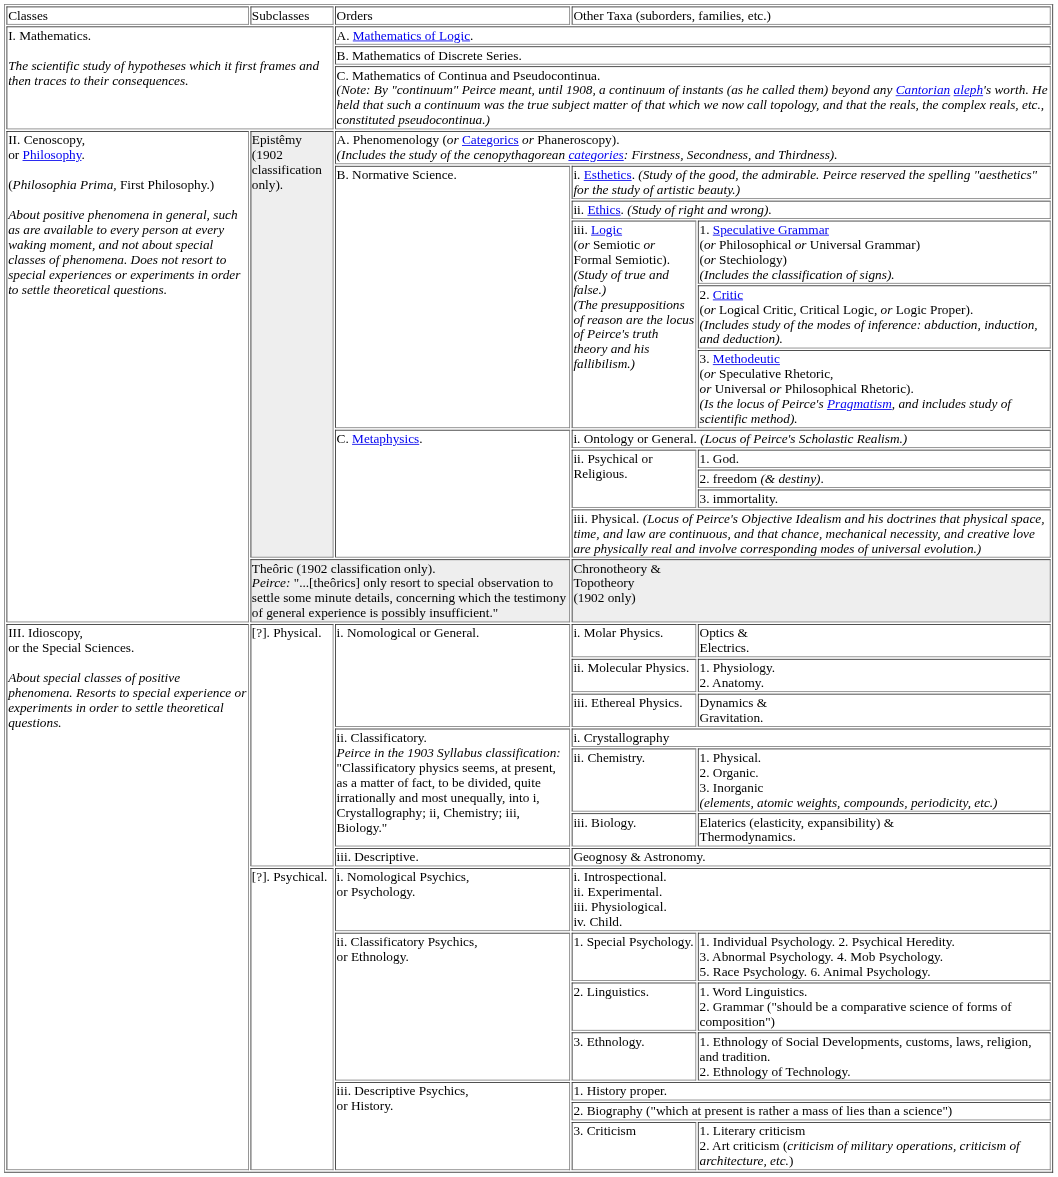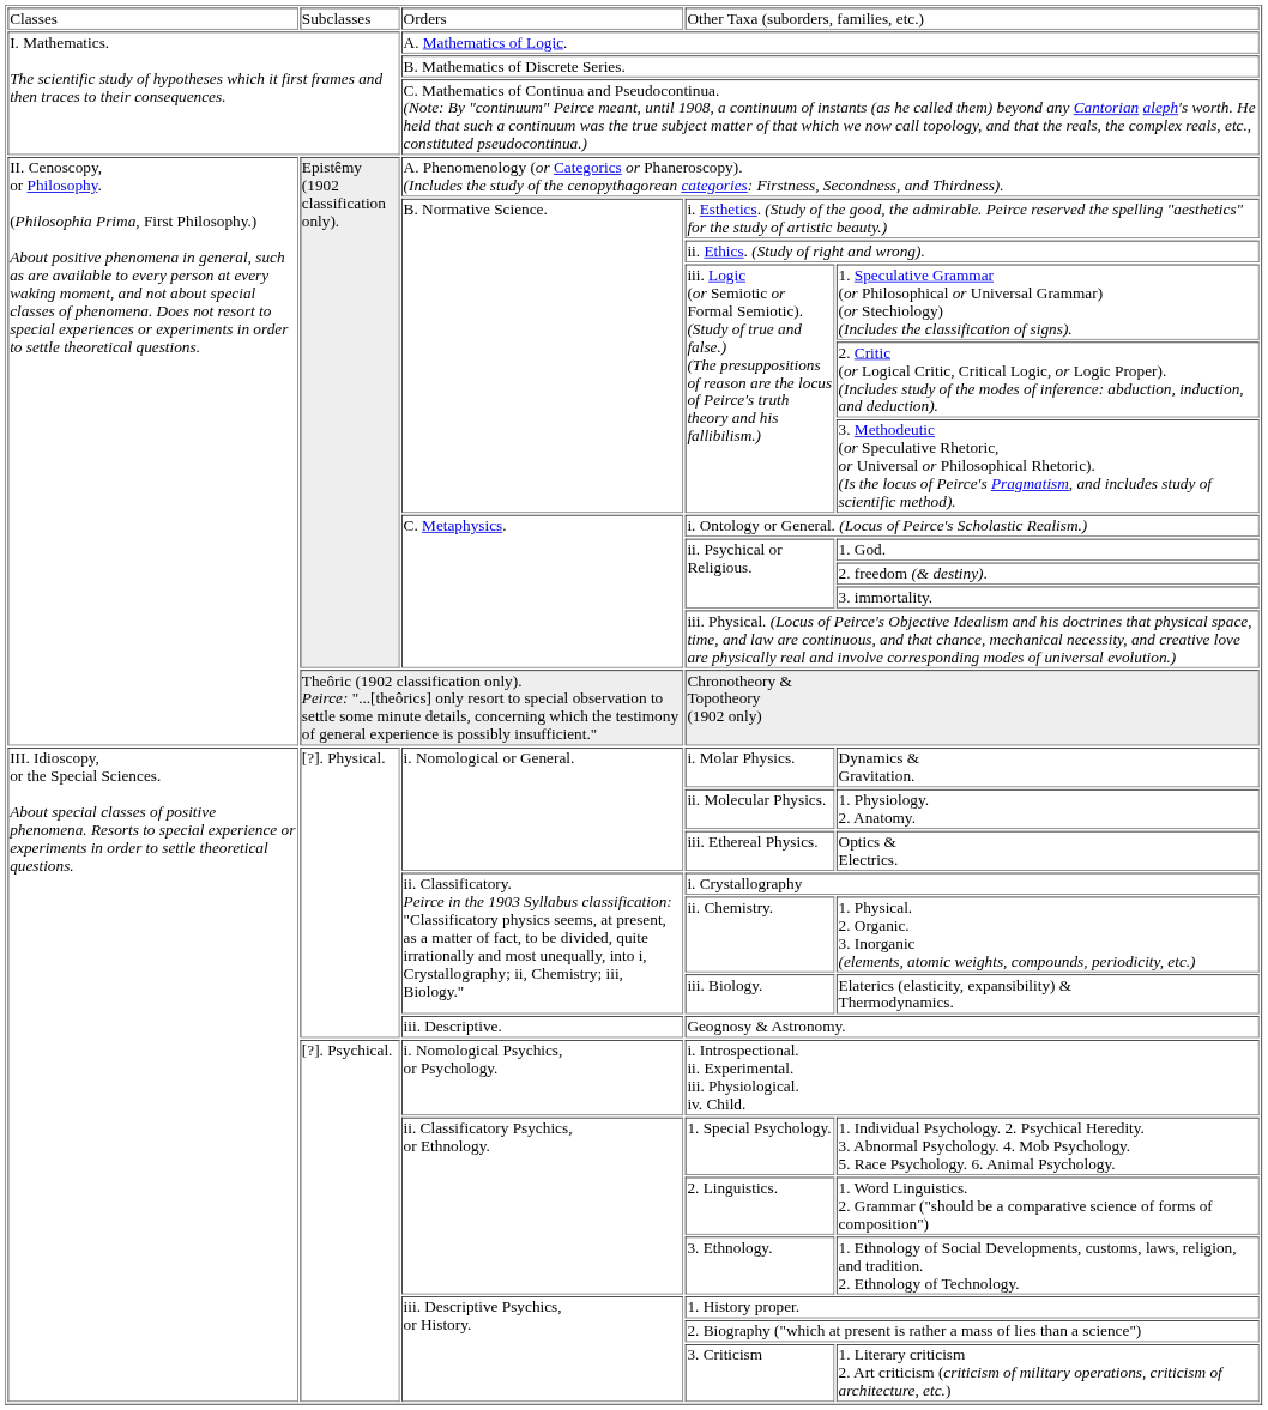 <table border=1>
 <tr>
 <td>Classes</td>
 <td>Subclasses</td>
 <td>Orders</td>
 <td colspan=2>Other Taxa (suborders, families, etc.)</td>
 </tr>
 <tr>
 <td valign=top colspan=2 rowspan=3>I. Mathematics. <br> <br><em>The scientific study of hypotheses which it first frames and then traces to their consequences.</em></td>
 <td valign=top colspan=3>A. <a href='#'>Mathematics of Logic</a>.</td>
 </tr>
 <tr>
 <td valign=top colspan=3>B. Mathematics of Discrete Series.</td>
 </tr>
 <tr>
 <td valign=top colspan=3>C. Mathematics of Continua and Pseudocontinua. <br><em>(Note: By "continuum" Peirce meant, until 1908, a continuum of instants (as he called them) beyond any <a href='#'>Cantorian</a> <a href='#'>aleph</a>'s worth. He held that such a continuum was the true subject matter of that which we now call topology, and that the reals, the complex reals, etc., constituted pseudocontinua.)</em></td>
 </tr>
 <tr>
 <td valign=top rowspan=12>II. Cenoscopy, <br>or <a href='#'>Philosophy</a>. <br> <br>(<em>Philosophia Prima,</em> First Philosophy.) <br> <br><em>About positive phenomena in general, such as are available to every person at every waking moment, and not about special classes of phenomena. Does not resort to special experiences or experiments in order to settle theoretical questions.</em></td>
 <td style="background: #eee" valign=top rowspan=11>Epistêmy <br>(1902 classification only).</td>
 <td valign=top colspan=3>A. Phenomenology (<em>or</em> <a href='#'>Categorics</a> <em>or</em> Phaneroscopy). <br><em>(Includes the study of the cenopythagorean <a href='#'>categories</a>: Firstness, Secondness, and Thirdness).</em></td>
 </tr>
 <tr>
 <td valign=top rowspan=5>B. Normative Science.</td>
 <td valign=top colspan=2>i. <a href='#'>Esthetics</a>. <em>(Study of the good, the admirable. Peirce reserved the spelling "aesthetics" for the study of artistic beauty.)</em></td>
 </tr>
 <tr>
 <td valign=top colspan=2>ii. <a href='#'>Ethics</a>. <em>(Study of right and wrong).</em></td>
 </tr>
 <tr>
 <td valign=top rowspan=3 width="12%">iii. <a href='#'>Logic</a> <br>(<em>or</em> Semiotic <em>or</em> Formal Semiotic). <em>(Study of true and false.)</em><br><em>(The presuppositions of reason are the locus of Peirce's truth theory and his fallibilism.)</em></td>
 <td width="34%">1. <a href='#'>Speculative Grammar</a> <br>(<em>or</em> Philosophical <em>or</em> Universal Grammar) <br>(<em>or</em> Stechiology)  <br><em>(Includes the classification of signs).</em></td>
 </tr>
 <tr>
 <td>2. <a href='#'>Critic</a> <br>(<em>or</em> Logical Critic, Critical Logic, <em>or</em> Logic Proper). <br><em>(Includes study of the modes of inference: abduction, induction, and deduction).</em></td>
 </tr>
 <tr>
 <td>3. <a href='#'>Methodeutic</a> <br>(<em>or</em> Speculative Rhetoric, <br><em>or</em> Universal <em>or</em> Philosophical Rhetoric). <br><em>(Is the locus of Peirce's <a href='#'>Pragmatism</a>, and includes study of scientific method).</em></td>
 </tr>
 <tr>
 <td valign=top rowspan=5>C. <a href='#'>Metaphysics</a>.</td>
 <td valign=top colspan=2>i. Ontology or General. <em>(Locus of Peirce's Scholastic Realism.)</em></td>
 </tr>
 <tr>
 <td valign=top rowspan=3>ii. Psychical or Religious.</td>
 <td>1. God.</td>
 </tr>
 <tr>
 <td>2. freedom <em>(& destiny)</em>.</td>
 </tr>
 <tr>
 <td>3. immortality.</td>
 </tr>
 <tr>
 <td valign=top colspan=2>iii. Physical. <em>(Locus of Peirce's Objective Idealism and his doctrines that physical space, time, and law are continuous, and that chance, mechanical necessity, and creative love are physically real and involve corresponding modes of universal evolution.)</em></td>
 </tr>
 <tr>
 <td style="background: #eee" valign=top colspan=2>Theôric (1902 classification only). <br><em>Peirce:</em> "...[theôrics] only resort to special observation to settle some minute details, concerning which the testimony of general experience is possibly insufficient."</td>
 <td style="background: #eee" valign=top colspan=2>Chronotheory & <br>Topotheory <br>(1902 only)</td>
 </tr>
 <tr>
 <td valign=top rowspan=16>III. Idioscopy, <br>or the Special Sciences. <br> <br><em>About special classes of positive phenomena. Resorts to special experience or experiments in order to settle theoretical questions.</em></td>
 <td valign=top rowspan=7>[?]. Physical.</td>
 <td valign=top rowspan=3>i. Nomological or General.</td>
 <td valign=top>i. Molar Physics.</td>
-<td>Optics & <br>Electrics.</td>
+<td>Dynamics & <br>Gravitation.</td>
 </tr>
 <tr>
 <td valign=top>ii. Molecular Physics.</td>
 <td>1. Physiology. <br>2. Anatomy.</td>
 </tr>
 <tr>
 <td valign=top>iii. Ethereal Physics.</td>
-<td>Dynamics & <br>Gravitation.</td>
+<td>Optics & <br>Electrics.</td>
 </tr>
 <tr>
 <td valign=top rowspan=3>ii. Classificatory. <br><em>Peirce in the 1903 Syllabus classification:</em> "Classificatory physics seems, at present, as a matter of fact, to be divided, quite irrationally and most unequally, into i, Crystallography; ii, Chemistry; iii, Biology."</td>
 <td valign=top colspan=2>i. Crystallography</td>
 </tr>
 <tr>
 <td valign=top>ii. Chemistry.</td>
 <td>1. Physical. <br>2. Organic.<br>3. Inorganic <br><em>(elements, atomic weights, compounds, periodicity, etc.)</em></td>
 </tr>
 <tr>
 <td valign=top>iii. Biology.</td>
 <td>Elaterics (elasticity, expansibility) & <br>Thermodynamics.</td>
 </tr>
 <tr>
 <td valign=top>iii. Descriptive.</td>
 <td valign=top colspan=2>Geognosy & Astronomy.</td>
 </tr>
 <tr>
 <td valign=top rowspan=7>[?]. Psychical.</td>
 <td valign=top>i. Nomological Psychics, <br>or Psychology.</td>
 <td valign=top colspan=2>i. Introspectional. <br>ii. Experimental. <br>iii. Physiological. <br>iv. Child.</td>
 </tr>
 <tr>
 <td valign=top rowspan=3>ii. Classificatory Psychics, <br>or Ethnology.</td>
 <td valign=top>1. Special Psychology.</td>
 <td>1. Individual Psychology. 2. Psychical Heredity. <br>3. Abnormal Psychology. 4. Mob Psychology. <br>5. Race Psychology. 6. Animal Psychology.</td>
 </tr>
 <tr>
 <td valign=top>2. Linguistics.</td>
 <td valign=top>1. Word Linguistics. <br>2. Grammar ("should be a comparative science of forms of composition")</td>
 </tr>
 <tr>
 <td valign=top>3. Ethnology.</td>
 <td>1. Ethnology of Social Developments, customs, laws, religion, and tradition. <br>2. Ethnology of Technology.</td>
 </tr>
 <tr>
 <td valign=top rowspan=3>iii. Descriptive Psychics, <br>or History.</td>
 <td valign=top colspan=2>1. History proper.</td>
 </tr>
 <tr>
 <td colspan=2>2. Biography ("which at present is rather a mass of lies than a science")</td>
 </tr>
 <tr>
 <td valign=top>3. Criticism</td>
 <td>1. Literary criticism <br>2. Art criticism (<em>criticism of military operations, criticism of architecture, etc.</em>)</td>
 </tr>
 </table>
